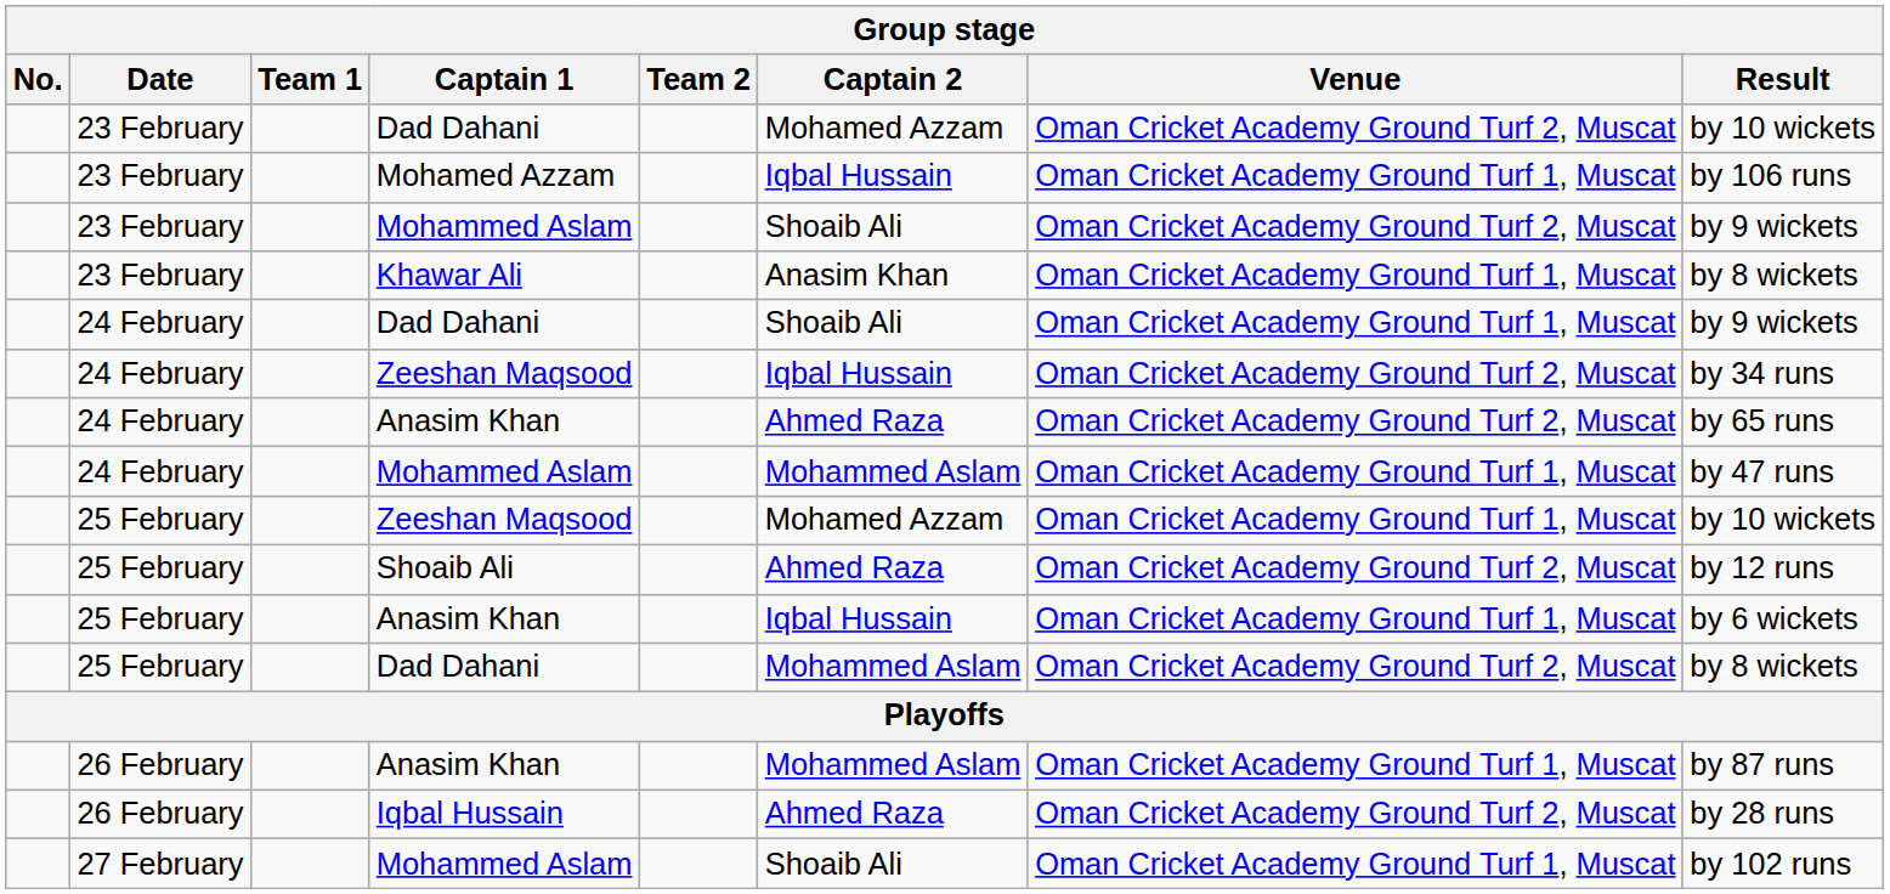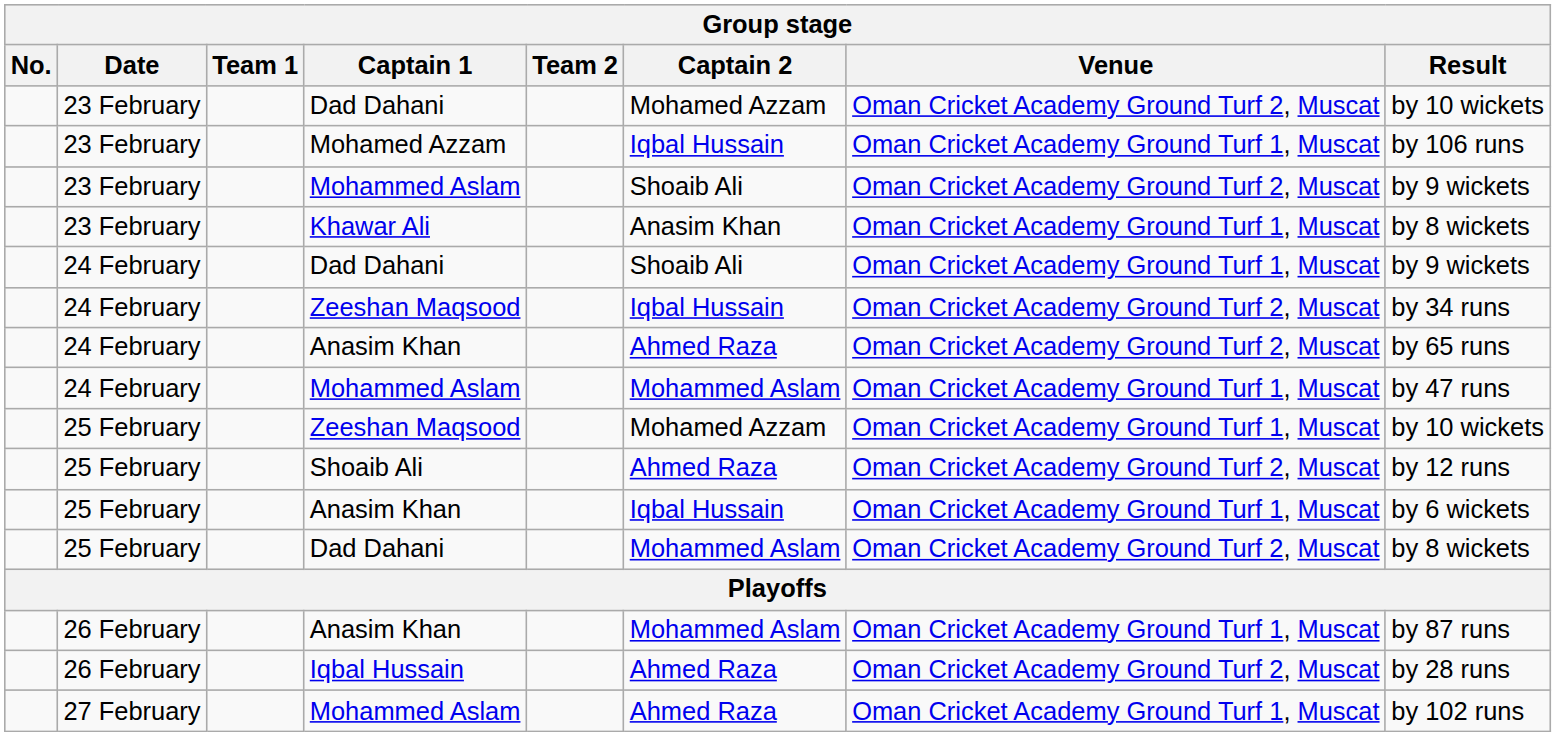 <table class="wikitable">
 <tr>
 <th colspan="9">Group stage</th>
 </tr>
 <tr>
 <th>No.</th>
 <th>Date</th>
 <th>Team 1</th>
 <th>Captain 1</th>
 <th>Team 2</th>
 <th>Captain 2</th>
 <th>Venue</th>
 <th>Result</th>
 </tr>
 <tr>
 <td></td>
 <td>23 February</td>
 <td></td>
 <td>Dad Dahani</td>
 <td></td>
 <td>Mohamed Azzam</td>
 <td><a href='#'>Oman Cricket Academy Ground Turf 2</a>, <a href='#'>Muscat</a></td>
 <td> by 10 wickets</td>
 </tr>
 <tr>
 <td></td>
 <td>23 February</td>
 <td></td>
 <td>Mohamed Azzam</td>
 <td></td>
 <td><a href='#'>Iqbal Hussain</a></td>
 <td><a href='#'>Oman Cricket Academy Ground Turf 1</a>, <a href='#'>Muscat</a></td>
 <td> by 106 runs</td>
 </tr>
 <tr>
 <td></td>
 <td>23 February</td>
 <td></td>
 <td><a href='#'>Mohammed Aslam</a></td>
 <td></td>
 <td>Shoaib Ali</td>
 <td><a href='#'>Oman Cricket Academy Ground Turf 2</a>, <a href='#'>Muscat</a></td>
 <td> by 9 wickets</td>
 </tr>
 <tr>
 <td></td>
 <td>23 February</td>
 <td></td>
 <td><a href='#'>Khawar Ali</a></td>
 <td></td>
 <td>Anasim Khan</td>
 <td><a href='#'>Oman Cricket Academy Ground Turf 1</a>, <a href='#'>Muscat</a></td>
 <td> by 8 wickets</td>
 </tr>
 <tr>
 <td></td>
 <td>24 February</td>
 <td></td>
 <td>Dad Dahani</td>
 <td></td>
 <td>Shoaib Ali</td>
 <td><a href='#'>Oman Cricket Academy Ground Turf 1</a>, <a href='#'>Muscat</a></td>
 <td> by 9 wickets</td>
 </tr>
 <tr>
 <td></td>
 <td>24 February</td>
 <td></td>
 <td><a href='#'>Zeeshan Maqsood</a></td>
 <td></td>
 <td><a href='#'>Iqbal Hussain</a></td>
 <td><a href='#'>Oman Cricket Academy Ground Turf 2</a>, <a href='#'>Muscat</a></td>
 <td> by 34 runs</td>
 </tr>
 <tr>
 <td></td>
 <td>24 February</td>
 <td></td>
 <td>Anasim Khan</td>
 <td></td>
 <td><a href='#'>Ahmed Raza</a></td>
 <td><a href='#'>Oman Cricket Academy Ground Turf 2</a>, <a href='#'>Muscat</a></td>
 <td> by 65 runs</td>
 </tr>
 <tr>
 <td></td>
 <td>24 February</td>
 <td></td>
 <td><a href='#'>Mohammed Aslam</a></td>
 <td></td>
 <td><a href='#'>Mohammed Aslam</a></td>
 <td><a href='#'>Oman Cricket Academy Ground Turf 1</a>, <a href='#'>Muscat</a></td>
 <td> by 47 runs</td>
 </tr>
 <tr>
 <td></td>
 <td>25 February</td>
 <td></td>
 <td><a href='#'>Zeeshan Maqsood</a></td>
 <td></td>
 <td>Mohamed Azzam</td>
 <td><a href='#'>Oman Cricket Academy Ground Turf 1</a>, <a href='#'>Muscat</a></td>
 <td> by 10 wickets</td>
 </tr>
 <tr>
 <td></td>
 <td>25 February</td>
 <td></td>
 <td>Shoaib Ali</td>
 <td></td>
 <td><a href='#'>Ahmed Raza</a></td>
 <td><a href='#'>Oman Cricket Academy Ground Turf 2</a>, <a href='#'>Muscat</a></td>
 <td> by 12 runs</td>
 </tr>
 <tr>
 <td></td>
 <td>25 February</td>
 <td></td>
 <td>Anasim Khan</td>
 <td></td>
 <td><a href='#'>Iqbal Hussain</a></td>
 <td><a href='#'>Oman Cricket Academy Ground Turf 1</a>, <a href='#'>Muscat</a></td>
 <td> by 6 wickets</td>
 </tr>
 <tr>
 <td></td>
 <td>25 February</td>
 <td></td>
 <td>Dad Dahani</td>
 <td></td>
 <td><a href='#'>Mohammed Aslam</a></td>
 <td><a href='#'>Oman Cricket Academy Ground Turf 2</a>, <a href='#'>Muscat</a></td>
 <td> by 8 wickets</td>
 </tr>
 <tr>
 <th colspan="9">Playoffs</th>
 </tr>
 <tr>
 <td></td>
 <td>26 February</td>
 <td></td>
 <td>Anasim Khan</td>
 <td></td>
 <td><a href='#'>Mohammed Aslam</a></td>
 <td><a href='#'>Oman Cricket Academy Ground Turf 1</a>, <a href='#'>Muscat</a></td>
 <td> by 87 runs</td>
 </tr>
 <tr>
 <td></td>
 <td>26 February</td>
 <td></td>
 <td><a href='#'>Iqbal Hussain</a></td>
 <td></td>
 <td><a href='#'>Ahmed Raza</a></td>
 <td><a href='#'>Oman Cricket Academy Ground Turf 2</a>, <a href='#'>Muscat</a></td>
 <td> by 28 runs</td>
 </tr>
 <tr>
 <td></td>
 <td>27 February</td>
 <td></td>
 <td><a href='#'>Mohammed Aslam</a></td>
 <td></td>
-<td>Shoaib Ali</td>
+<td><a href='#'>Ahmed Raza</a></td>
 <td><a href='#'>Oman Cricket Academy Ground Turf 1</a>, <a href='#'>Muscat</a></td>
 <td> by 102 runs</td>
 </tr>
 </table>
